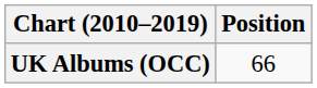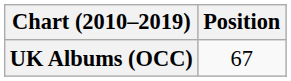 <table class="wikitable plainrowheaders" style="text-align:center">
 <tr>
 <th scope="col">Chart (2010–2019)</th>
 <th scope="col">Position</th>
 </tr>
 <tr>
 <th scope="row">UK Albums (OCC)</th>
-<td>66</td>
+<td>67</td>
 </tr>
 </table>
